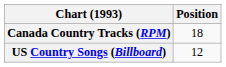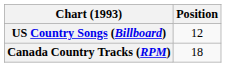 <table class="wikitable sortable plainrowheaders" style="text-align:center">
 <tr>
 <th scope="col">Chart (1993)</th>
 <th scope="col">Position</th>
 </tr>
 <tr>
+<th scope="row">US <a href='#'>Country Songs</a> (<em><a href='#'>Billboard</a></em>)</th>
+<td>12</td>
+</tr>
+<tr>
 <th scope="row">Canada Country Tracks (<em><a href='#'>RPM</a></em>)</th>
 <td>18</td>
 </tr>
-<tr>
-<th scope="row">US <a href='#'>Country Songs</a> (<em><a href='#'>Billboard</a></em>)</th>
-<td>12</td>
-</tr>
 </table>
